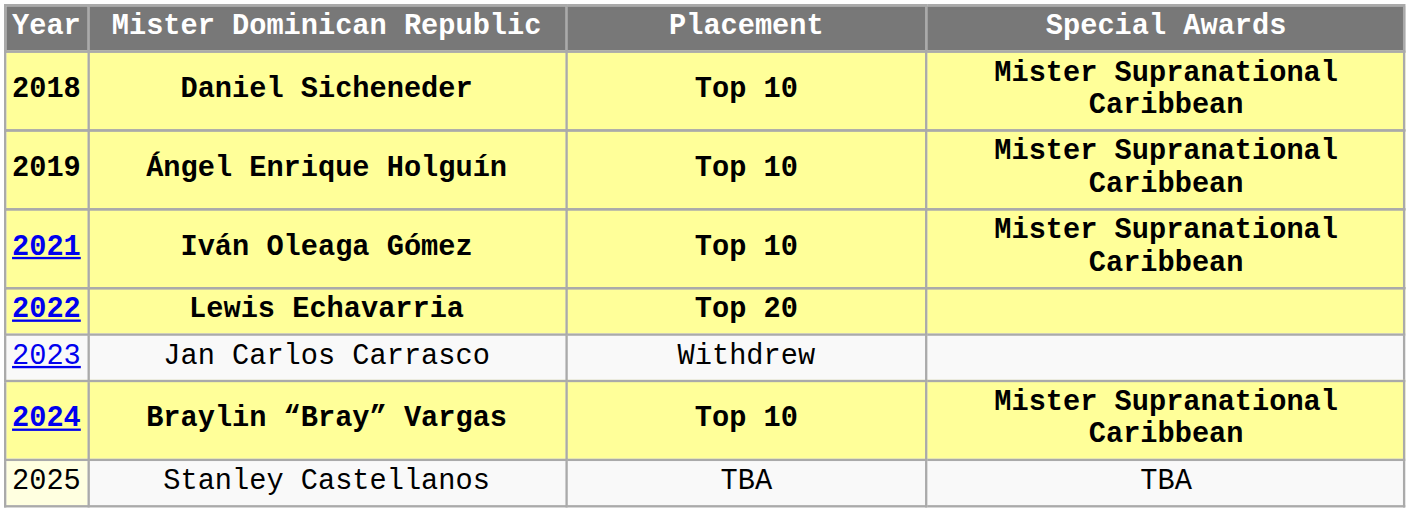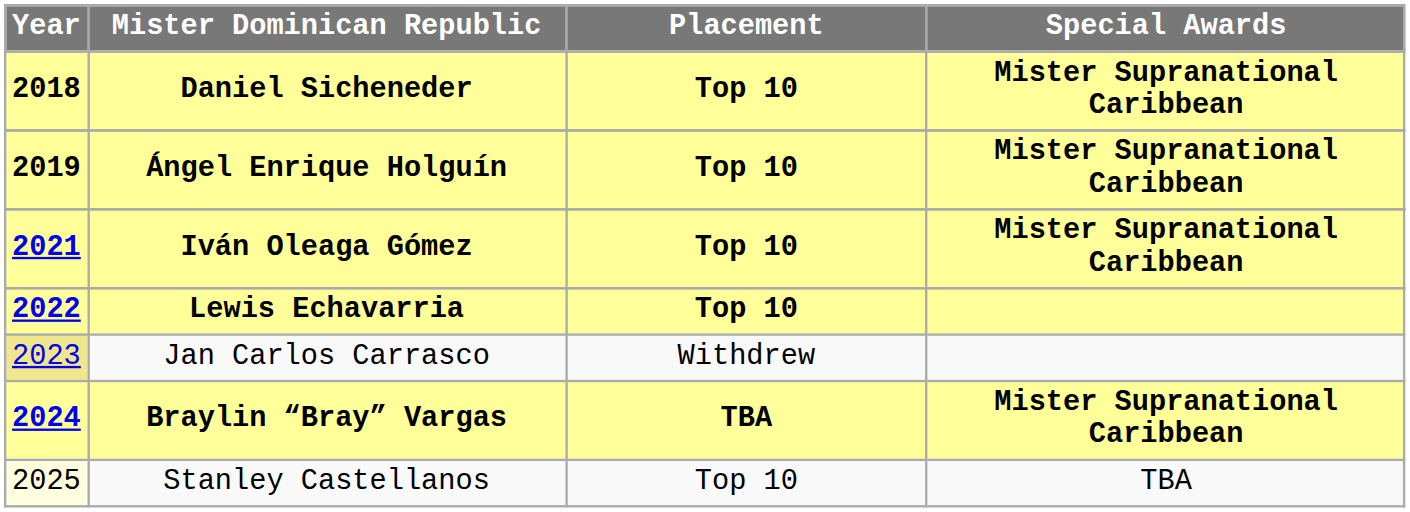 <table class="wikitable sortable" style="font-size: 95%; text-align:center">
 <tr>
 <th width="20" style="background-color:#787878;color:#FFFFFF;">Year</th>
 <th width="200" style="background-color:#787878;color:#FFFFFF;">Mister Dominican Republic</th>
 <th width="150" style="background-color:#787878;color:#FFFFFF;">Placement</th>
 <th width="200" style="background-color:#787878;color:#FFFFFF;">Special Awards</th>
 </tr>
 <tr>
 </tr>
 <tr style="background-color:#FFFF99; font-weight: bold">
 <td>2018</td>
 <td>Daniel Sicheneder</td>
 <td>Top 10</td>
 <td>Mister Supranational Caribbean</td>
 </tr>
 <tr>
 </tr>
 <tr style="background-color:#FFFF99; font-weight: bold">
 <td>2019</td>
 <td>Ángel Enrique Holguín</td>
 <td>Top 10</td>
 <td>Mister Supranational Caribbean</td>
 </tr>
 <tr>
 </tr>
 <tr style="background-color:#FFFF99; font-weight: bold">
 <td><a href='#'>2021</a></td>
 <td>Iván Oleaga Gómez</td>
 <td>Top 10</td>
 <td>Mister Supranational Caribbean</td>
 </tr>
 <tr>
 </tr>
 <tr style="background-color:#FFFF99; font-weight: bold">
 <td><a href='#'>2022</a></td>
 <td>Lewis Echavarria</td>
-<td>Top 20</td>
+<td>Top 10</td>
 <td></td>
 </tr>
 <tr>
-<td><a href='#'>2023</a></td>
+<td style="background: khaki;"><a href='#'>2023</a></td>
 <td>Jan Carlos Carrasco</td>
 <td>Withdrew</td>
 </tr>
 <tr style="background-color:#FFFF99; font-weight: bold">
 <td><a href='#'>2024</a></td>
 <td>Braylin “Bray” Vargas</td>
-<td>Top 10</td>
+<td>TBA</td>
 <td>Mister Supranational Caribbean</td>
 </tr>
 <tr>
 <td style="background: lightyellow;">2025</td>
 <td>Stanley Castellanos</td>
-<td>TBA</td>
+<td>Top 10</td>
 <td>TBA</td>
 </tr>
 </table>
